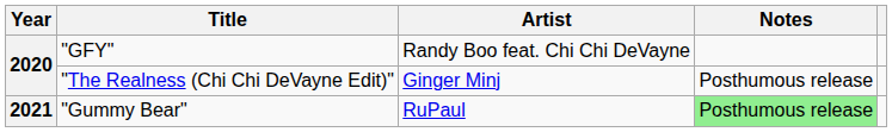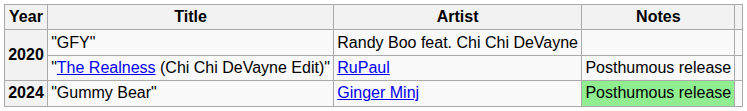 <table class="wikitable plainrowheaders sortable">
 <tr>
 <th>Year</th>
 <th>Title</th>
 <th>Artist</th>
 <th class="unsortable">Notes</th>
 <th class="unsortable"></th>
 </tr>
 <tr>
 <th scope="row" rowspan="2">2020</th>
 <td>"GFY"</td>
 <td>Randy Boo feat. Chi Chi DeVayne</td>
 <td></td>
 <td style="text-align: center;"></td>
 </tr>
 <tr>
 <td>"<a href='#'>The Realness</a> (Chi Chi DeVayne Edit)"</td>
-<td><a href='#'>Ginger Minj</a></td>
+<td><a href='#'>RuPaul</a></td>
 <td>Posthumous release</td>
 <td style="text-align: center;"></td>
 </tr>
 <tr>
-<th scope="row">2021</th>
+<th scope="row">2024</th>
 <td>"Gummy Bear"</td>
-<td><a href='#'>RuPaul</a></td>
+<td><a href='#'>Ginger Minj</a></td>
 <td style="background: lightgreen;">Posthumous release</td>
 <td style="text-align: center;"></td>
 </tr>
 </table>
